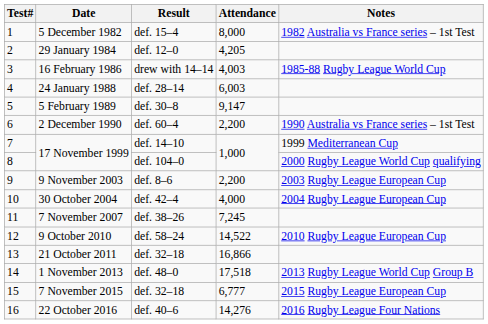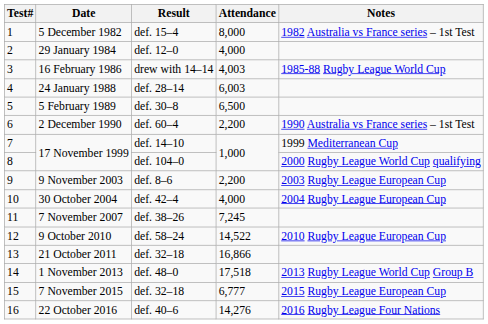 <table class="wikitable">
 <tr>
 <th>Test#</th>
 <th>Date</th>
 <th>Result</th>
 <th>Attendance</th>
 <th>Notes</th>
 </tr>
 <tr>
 <td>1</td>
 <td>5 December 1982</td>
 <td> def.  15–4</td>
 <td>8,000</td>
 <td><a href='#'>1982</a> <a href='#'>Australia vs France series</a> – 1st Test</td>
 </tr>
 <tr>
 <td>2</td>
 <td>29 January 1984</td>
 <td> def.  12–0</td>
-<td>4,205</td>
+<td>4,000</td>
 <td></td>
 </tr>
 <tr>
 <td>3</td>
 <td>16 February 1986</td>
 <td> drew with  14–14</td>
 <td>4,003</td>
 <td><a href='#'>1985-88</a> <a href='#'>Rugby League World Cup</a></td>
 </tr>
 <tr>
 <td>4</td>
 <td>24 January 1988</td>
 <td> def.  28–14</td>
 <td>6,003</td>
 <td></td>
 </tr>
 <tr>
 <td>5</td>
 <td>5 February 1989</td>
 <td> def.  30–8</td>
-<td>9,147</td>
+<td>6,500</td>
 <td></td>
 </tr>
 <tr>
 <td>6</td>
 <td>2 December 1990</td>
 <td> def.  60–4</td>
 <td>2,200</td>
 <td><a href='#'>1990</a> <a href='#'>Australia vs France series</a> – 1st Test</td>
 </tr>
 <tr>
 <td>7</td>
 <td rowspan=2>17 November 1999</td>
 <td> def.  14–10</td>
 <td rowspan=2>1,000</td>
 <td>1999 <a href='#'>Mediterranean Cup</a></td>
 </tr>
 <tr>
 <td>8</td>
 <td> def.  104–0</td>
 <td><a href='#'>2000</a> <a href='#'>Rugby League World Cup</a> <a href='#'>qualifying</a></td>
 </tr>
 <tr>
 <td>9</td>
 <td>9 November 2003</td>
 <td> def.  8–6</td>
 <td>2,200</td>
 <td><a href='#'>2003</a> <a href='#'>Rugby League European Cup</a></td>
 </tr>
 <tr>
 <td>10</td>
 <td>30 October 2004</td>
 <td> def.  42–4</td>
 <td>4,000</td>
 <td><a href='#'>2004</a> <a href='#'>Rugby League European Cup</a></td>
 </tr>
 <tr>
 <td>11</td>
 <td>7 November 2007</td>
 <td> def.  38–26</td>
 <td>7,245</td>
 <td></td>
 </tr>
 <tr>
 <td>12</td>
 <td>9 October 2010</td>
 <td> def.  58–24</td>
 <td>14,522</td>
 <td><a href='#'>2010</a> <a href='#'>Rugby League European Cup</a></td>
 </tr>
 <tr>
 <td>13</td>
 <td>21 October 2011</td>
 <td> def.  32–18</td>
 <td>16,866</td>
 <td></td>
 </tr>
 <tr>
 <td>14</td>
 <td>1 November 2013</td>
 <td> def.  48–0</td>
 <td>17,518</td>
 <td><a href='#'>2013</a> <a href='#'>Rugby League World Cup</a> <a href='#'>Group B</a></td>
 </tr>
 <tr>
 <td>15</td>
 <td>7 November 2015</td>
 <td> def.  32–18</td>
 <td>6,777</td>
 <td><a href='#'>2015</a> <a href='#'>Rugby League European Cup</a></td>
 </tr>
 <tr>
 <td>16</td>
 <td>22 October 2016</td>
 <td> def.  40–6</td>
 <td>14,276</td>
 <td><a href='#'>2016</a> <a href='#'>Rugby League Four Nations</a></td>
 </tr>
 </table>
